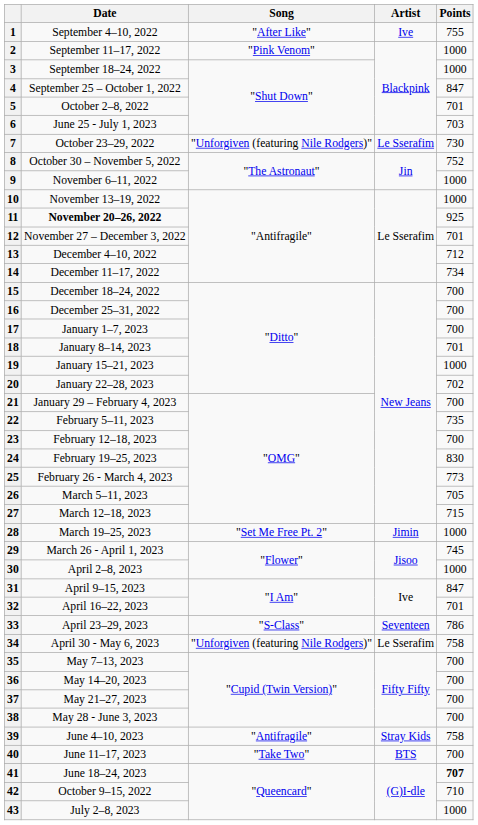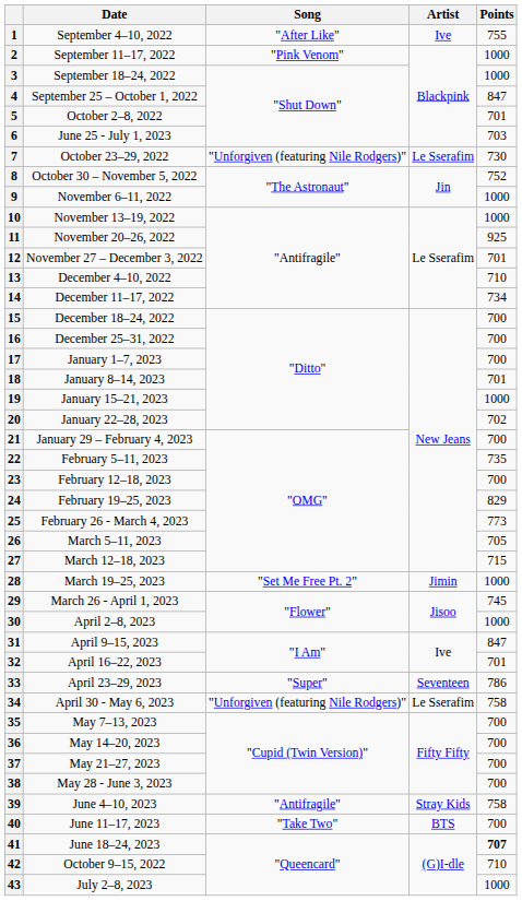 <table class="wikitable" style=text-align:center; clear:both; text-align:center; width:75%">
 <tr>
 <th></th>
 <th>Date</th>
 <th>Song</th>
 <th>Artist</th>
 <th>Points</th>
 </tr>
 <tr>
 <th>1</th>
 <td>September 4–10, 2022</td>
 <td>"<a href='#'>After Like</a>"</td>
 <td><a href='#'>Ive</a></td>
 <td>755</td>
 </tr>
 <tr>
 <th>2</th>
 <td>September 11–17, 2022</td>
 <td>"<a href='#'>Pink Venom</a>"</td>
 <td rowspan="5"><a href='#'>Blackpink</a></td>
 <td>1000</td>
 </tr>
 <tr>
 <th>3</th>
 <td>September 18–24, 2022</td>
 <td rowspan="4">"<a href='#'>Shut Down</a>"</td>
 <td>1000</td>
 </tr>
 <tr>
 <th>4</th>
 <td>September 25 – October 1, 2022</td>
 <td>847</td>
 </tr>
 <tr>
 <th>5</th>
 <td>October 2–8, 2022</td>
 <td>701</td>
 </tr>
 <tr>
 <th>6</th>
 <td>June 25 - July 1, 2023</td>
 <td>703</td>
 </tr>
 <tr>
 <th>7</th>
 <td>October 23–29, 2022</td>
 <td>"<a href='#'>Unforgiven</a> (featuring <a href='#'>Nile Rodgers</a>)"</td>
 <td><a href='#'>Le Sserafim</a></td>
 <td>730</td>
 </tr>
 <tr>
 <th>8</th>
 <td>October 30 – November 5, 2022</td>
 <td rowspan="2">"<a href='#'>The Astronaut</a>"</td>
 <td rowspan="2"><a href='#'>Jin</a></td>
 <td>752</td>
 </tr>
 <tr>
 <th>9</th>
 <td>November 6–11, 2022</td>
 <td>1000</td>
 </tr>
 <tr>
 <th>10</th>
 <td>November 13–19, 2022</td>
 <td rowspan="5">"Antifragile"</td>
 <td rowspan="5">Le Sserafim</td>
 <td>1000</td>
 </tr>
 <tr>
 <th>11</th>
-<td><strong>November 20–26, 2022</strong></td>
+<td>November 20–26, 2022</td>
 <td>925</td>
 </tr>
 <tr>
 <th>12</th>
 <td>November 27 – December 3, 2022</td>
 <td>701</td>
 </tr>
 <tr>
 <th>13</th>
 <td>December 4–10, 2022</td>
-<td>712</td>
+<td>710</td>
 </tr>
 <tr>
 <th>14</th>
 <td>December 11–17, 2022</td>
 <td>734</td>
 </tr>
 <tr>
 <th>15</th>
 <td>December 18–24, 2022</td>
 <td rowspan="6">"<a href='#'>Ditto</a>"</td>
 <td rowspan="13"><a href='#'>New Jeans</a></td>
 <td>700</td>
 </tr>
 <tr>
 <th>16</th>
 <td>December 25–31, 2022</td>
 <td>700</td>
 </tr>
 <tr>
 <th>17</th>
 <td>January 1–7, 2023</td>
 <td>700</td>
 </tr>
 <tr>
 <th>18</th>
 <td>January 8–14, 2023</td>
 <td>701</td>
 </tr>
 <tr>
 <th>19</th>
 <td>January 15–21, 2023</td>
 <td>1000</td>
 </tr>
 <tr>
 <th>20</th>
 <td>January 22–28, 2023</td>
 <td>702</td>
 </tr>
 <tr>
 <th>21</th>
 <td>January 29 – February 4, 2023</td>
 <td rowspan="7">"<a href='#'>OMG</a>"</td>
 <td>700</td>
 </tr>
 <tr>
 <th>22</th>
 <td>February 5–11, 2023</td>
 <td>735</td>
 </tr>
 <tr>
 <th>23</th>
 <td>February 12–18, 2023</td>
 <td>700</td>
 </tr>
 <tr>
 <th>24</th>
 <td>February 19–25, 2023</td>
-<td>830</td>
+<td>829</td>
 </tr>
 <tr>
 <th>25</th>
 <td>February 26 - March 4, 2023</td>
 <td>773</td>
 </tr>
 <tr>
 <th>26</th>
 <td>March 5–11, 2023</td>
 <td>705</td>
 </tr>
 <tr>
 <th>27</th>
 <td>March 12–18, 2023</td>
 <td>715</td>
 </tr>
 <tr>
 <th>28</th>
 <td>March 19–25, 2023</td>
 <td>"<a href='#'>Set Me Free Pt. 2</a>"</td>
 <td><a href='#'>Jimin</a></td>
 <td>1000</td>
 </tr>
 <tr>
 <th>29</th>
 <td>March 26 - April 1, 2023</td>
 <td rowspan="2">"<a href='#'>Flower</a>"</td>
 <td rowspan="2"><a href='#'>Jisoo</a></td>
 <td>745</td>
 </tr>
 <tr>
 <th>30</th>
 <td>April 2–8, 2023</td>
 <td>1000</td>
 </tr>
 <tr>
 <th>31</th>
 <td>April 9–15, 2023</td>
 <td rowspan="2">"<a href='#'>I Am</a>"</td>
 <td rowspan="2">Ive</td>
 <td>847</td>
 </tr>
 <tr>
 <th>32</th>
 <td>April 16–22, 2023</td>
 <td>701</td>
 </tr>
 <tr>
 <th>33</th>
 <td>April 23–29, 2023</td>
-<td>"<a href='#'>S-Class</a>"</td>
+<td>"<a href='#'>Super</a>"</td>
 <td><a href='#'>Seventeen</a></td>
 <td>786</td>
 </tr>
 <tr>
 <th>34</th>
 <td>April 30 - May 6, 2023</td>
 <td>"<a href='#'>Unforgiven</a> (featuring <a href='#'>Nile Rodgers</a>)"</td>
 <td>Le Sserafim</td>
 <td>758</td>
 </tr>
 <tr>
 <th>35</th>
 <td>May 7–13, 2023</td>
 <td rowspan="4">"<a href='#'>Cupid (Twin Version)</a>"</td>
 <td rowspan="4"><a href='#'>Fifty Fifty</a></td>
 <td>700</td>
 </tr>
 <tr>
 <th>36</th>
 <td>May 14–20, 2023</td>
 <td>700</td>
 </tr>
 <tr>
 <th>37</th>
 <td>May 21–27, 2023</td>
 <td>700</td>
 </tr>
 <tr>
 <th>38</th>
 <td>May 28 - June 3, 2023</td>
 <td>700</td>
 </tr>
 <tr>
 <th>39</th>
 <td>June 4–10, 2023</td>
 <td>"<a href='#'>Antifragile</a>"</td>
 <td><a href='#'>Stray Kids</a></td>
 <td>758</td>
 </tr>
 <tr>
 <th>40</th>
 <td>June 11–17, 2023</td>
 <td>"<a href='#'>Take Two</a>"</td>
 <td><a href='#'>BTS</a></td>
 <td>700</td>
 </tr>
 <tr>
 <th>41</th>
 <td>June 18–24, 2023</td>
 <td rowspan="3">"<a href='#'>Queencard</a>"</td>
 <td rowspan="3"><a href='#'>(G)I-dle</a></td>
 <td><strong>707</strong></td>
 </tr>
 <tr>
 <th>42</th>
 <td>October 9–15, 2022</td>
 <td>710</td>
 </tr>
 <tr>
 <th>43</th>
 <td>July 2–8, 2023</td>
 <td>1000</td>
 </tr>
 </table>
